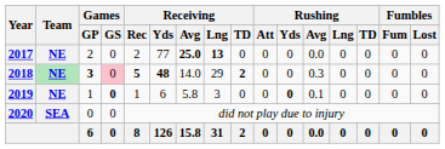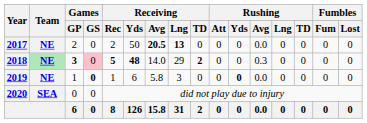 <table class=wikitable style="text-align:center;">
 <tr>
 <th rowspan="2">Year</th>
 <th rowspan="2">Team</th>
 <th colspan="2">Games</th>
 <th colspan="5">Receiving</th>
 <th colspan="5">Rushing</th>
 <th colspan="2">Fumbles</th>
 </tr>
 <tr>
 <th>GP</th>
 <th>GS</th>
 <th>Rec</th>
 <th>Yds</th>
 <th>Avg</th>
 <th>Lng</th>
 <th>TD</th>
 <th>Att</th>
 <th>Yds</th>
 <th>Avg</th>
 <th>Lng</th>
 <th>TD</th>
 <th>Fum</th>
 <th>Lost</th>
 </tr>
 <tr>
 <th><a href='#'>2017</a></th>
 <th><a href='#'>NE</a></th>
 <td>2</td>
 <td>0</td>
 <td>2</td>
-<td>77</td>
-<td><strong>25.0</strong></td>
+<td>50</td>
+<td><strong>20.5</strong></td>
 <td><strong>13</strong></td>
 <td>0</td>
 <td>0</td>
 <td>0</td>
 <td>0.0</td>
 <td>0</td>
 <td>0</td>
 <td>0</td>
 <td>0</td>
 </tr>
 <tr>
 <th><a href='#'>2018</a></th>
 <th style="background:#afe6ba; width:3em;"><a href='#'>NE</a></th>
 <td><strong>3</strong></td>
 <td style="background: pink;">0</td>
 <td><strong>5</strong></td>
 <td><strong>48</strong></td>
 <td>14.0</td>
 <td>29</td>
 <td><strong>2</strong></td>
 <td>0</td>
 <td>0</td>
 <td>0.3</td>
 <td>0</td>
 <td>0</td>
 <td>0</td>
 <td>0</td>
 </tr>
 <tr>
 <th><a href='#'>2019</a></th>
 <th><a href='#'>NE</a></th>
 <td>1</td>
 <td><strong>0</strong></td>
 <td>1</td>
 <td>6</td>
 <td>5.8</td>
 <td>3</td>
 <td>0</td>
 <td>0</td>
 <td><strong>0</strong></td>
-<td>0.1</td>
+<td>0.0</td>
 <td>0</td>
 <td>0</td>
 <td>0</td>
 <td>0</td>
 </tr>
 <tr>
 <th><a href='#'>2020</a></th>
 <th><a href='#'>SEA</a></th>
 <td>0</td>
 <td>0</td>
 <td colspan="12"><em>did not play due to injury</em></td>
 </tr>
 <tr>
 <th colspan="2"></th>
 <th>6</th>
 <th>0</th>
 <th>8</th>
 <th>126</th>
 <th>15.8</th>
 <th>31</th>
 <th>2</th>
 <th>0</th>
 <th>0</th>
 <th>0.0</th>
 <th>0</th>
 <th>0</th>
 <th>0</th>
 <th>0</th>
 </tr>
 </table>
